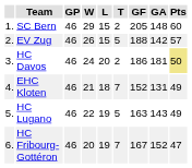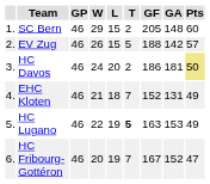 <table>
 <tr>
 <th colspan=2></th>
 </tr>
 <tr bgcolor="#e0e0e0">
 <th width=10></th>
 <th width=70>Team</th>
 <th width=20>GP</th>
 <th width=20>W</th>
 <th width=20>L</th>
 <th width=20>T</th>
 <th width=20>GF</th>
 <th width=20>GA</th>
 <th width=20>Pts</th>
 </tr>
 <tr>
 <td>1.</td>
 <td><a href='#'>SC Bern</a></td>
 <td>46</td>
 <td>29</td>
 <td>15</td>
 <td>2</td>
 <td>205</td>
 <td>148</td>
 <td>60</td>
 </tr>
 <tr bgcolor="#f0f0f0">
 <td>2.</td>
 <td><a href='#'>EV Zug</a></td>
 <td>46</td>
 <td>26</td>
 <td>15</td>
 <td>5</td>
 <td>188</td>
 <td>142</td>
 <td>57</td>
 </tr>
 <tr>
 <td>3.</td>
 <td><a href='#'>HC Davos</a></td>
 <td>46</td>
 <td>24</td>
 <td>20</td>
 <td>2</td>
 <td>186</td>
 <td>181</td>
 <td style="background: khaki;">50</td>
 </tr>
 <tr bgcolor="#f0f0f0">
 <td>4.</td>
 <td><a href='#'>EHC Kloten</a></td>
 <td>46</td>
 <td>21</td>
 <td>18</td>
 <td>7</td>
 <td>152</td>
 <td>131</td>
 <td>49</td>
 </tr>
 <tr>
 <td>5.</td>
 <td><a href='#'>HC Lugano</a></td>
 <td>46</td>
 <td>22</td>
 <td>19</td>
-<td>5</td>
+<td><strong>5</strong></td>
 <td>163</td>
-<td>143</td>
+<td>153</td>
 <td>49</td>
 </tr>
 <tr bgcolor="#f0f0f0">
 <td>6.</td>
 <td><a href='#'>HC Fribourg-Gottéron</a></td>
 <td>46</td>
 <td>20</td>
 <td>19</td>
 <td>7</td>
 <td>167</td>
 <td>152</td>
 <td>47</td>
 </tr>
 </table>
